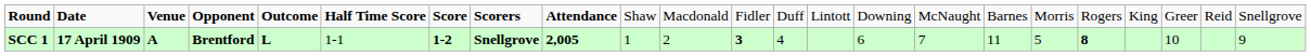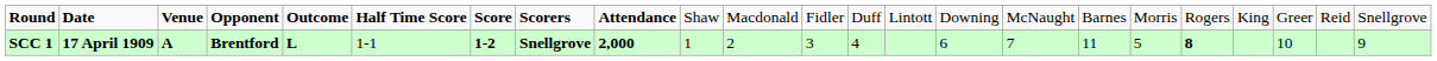 <table class="wikitable">
 <tr>
 <td><strong>Round</strong></td>
 <td><strong>Date</strong></td>
 <td><strong>Venue</strong></td>
 <td><strong>Opponent</strong></td>
 <td><strong>Outcome</strong></td>
 <td><strong>Half Time Score</strong></td>
 <td><strong>Score</strong></td>
 <td><strong>Scorers</strong></td>
 <td><strong>Attendance</strong></td>
 <td>Shaw</td>
 <td>Macdonald</td>
 <td>Fidler</td>
 <td>Duff</td>
 <td>Lintott</td>
 <td>Downing</td>
 <td>McNaught</td>
 <td>Barnes</td>
 <td>Morris</td>
 <td>Rogers</td>
 <td>King</td>
 <td>Greer</td>
 <td>Reid</td>
 <td>Snellgrove</td>
 </tr>
 <tr bgcolor="#CCFFCC">
 <td><strong>SCC 1</strong></td>
 <td><strong>17 April 1909</strong></td>
 <td><strong>A</strong></td>
 <td><strong>Brentford</strong></td>
 <td><strong>L</strong></td>
 <td>1-1</td>
 <td><strong>1-2</strong></td>
 <td><strong>Snellgrove</strong></td>
-<td><strong>2,005</strong></td>
+<td><strong>2,000</strong></td>
 <td>1</td>
 <td>2</td>
-<td><strong>3</strong></td>
+<td>3</td>
 <td>4</td>
 <td></td>
 <td>6</td>
 <td>7</td>
 <td>11</td>
 <td>5</td>
 <td><strong>8</strong></td>
 <td></td>
 <td>10</td>
 <td></td>
 <td>9</td>
 </tr>
 </table>
